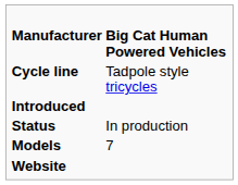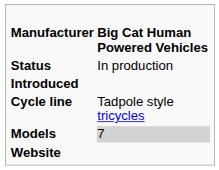 <table class="infobox" style="width:16em;">
 <tr>
 <td colspan=2 style="text-align:left; font-size:smaller;"><br></td>
 </tr>
 <tr>
 <td><strong>Manufacturer</strong></td>
 <td><strong>Big Cat Human Powered Vehicles</strong></td>
 </tr>
 <tr>
-<td><strong>Cycle line</strong></td>
-<td>Tadpole style <a href='#'>tricycles</a></td>
+<td><strong>Status</strong></td>
+<td>In production</td>
 </tr>
 <tr>
 <td><strong>Introduced</strong></td>
 <td></td>
 </tr>
 <tr>
-<td><strong>Status</strong></td>
-<td>In production</td>
+<td><strong>Cycle line</strong></td>
+<td>Tadpole style <a href='#'>tricycles</a></td>
 </tr>
 <tr>
 <td><strong>Models</strong></td>
-<td>7</td>
+<td style="background: lightgrey;">7</td>
 </tr>
 <tr>
 <td><strong>Website</strong></td>
 <td></td>
 </tr>
 </table>
